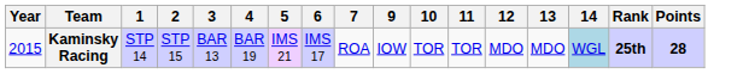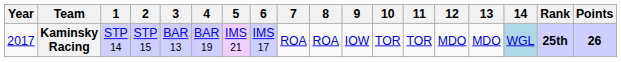 <table class="wikitable" style="text-align:center; font-size:85%">
 <tr>
 <th>Year</th>
 <th>Team</th>
 <th>1</th>
 <th>2</th>
 <th>3</th>
 <th>4</th>
 <th>5</th>
 <th>6</th>
 <th>7</th>
+<th>8</th>
 <th>9</th>
 <th>10</th>
 <th>11</th>
 <th>12</th>
 <th>13</th>
 <th>14</th>
 <th>Rank</th>
 <th>Points</th>
 </tr>
 <tr>
-<td><a href='#'>2015</a></td>
+<td><a href='#'>2017</a></td>
 <th>Kaminsky Racing</th>
 <td style="background:#CFCFFF;"><a href='#'>STP</a><br><small>14</small></td>
 <td style="background:#CFCFFF;"><a href='#'>STP</a><br><small>15</small></td>
 <td style="background:#CFCFFF;"><a href='#'>BAR</a><br><small>13</small></td>
 <td style="background:#CFCFFF;"><a href='#'>BAR</a><br><small>19</small></td>
 <td style="background:#EFCFFF;"><a href='#'>IMS</a><br><small>21</small></td>
 <td style="background:#CFCFFF;"><a href='#'>IMS</a><br><small>17</small></td>
 <td><a href='#'>ROA</a></td>
+<td><a href='#'>ROA</a></td>
 <td><a href='#'>IOW</a></td>
 <td><a href='#'>TOR</a></td>
 <td><a href='#'>TOR</a></td>
 <td><a href='#'>MDO</a></td>
 <td><a href='#'>MDO</a></td>
 <td style="background: lightblue;"><a href='#'>WGL</a></td>
 <th style="background:#CFCFFF;">25th</th>
-<th style="background:#CFCFFF;">28</th>
+<th style="background:#CFCFFF;">26</th>
 </tr>
 </table>
